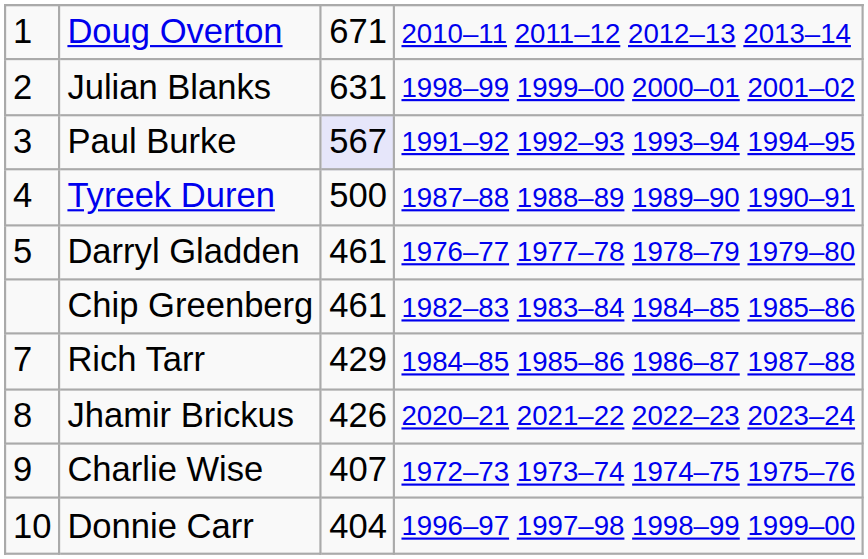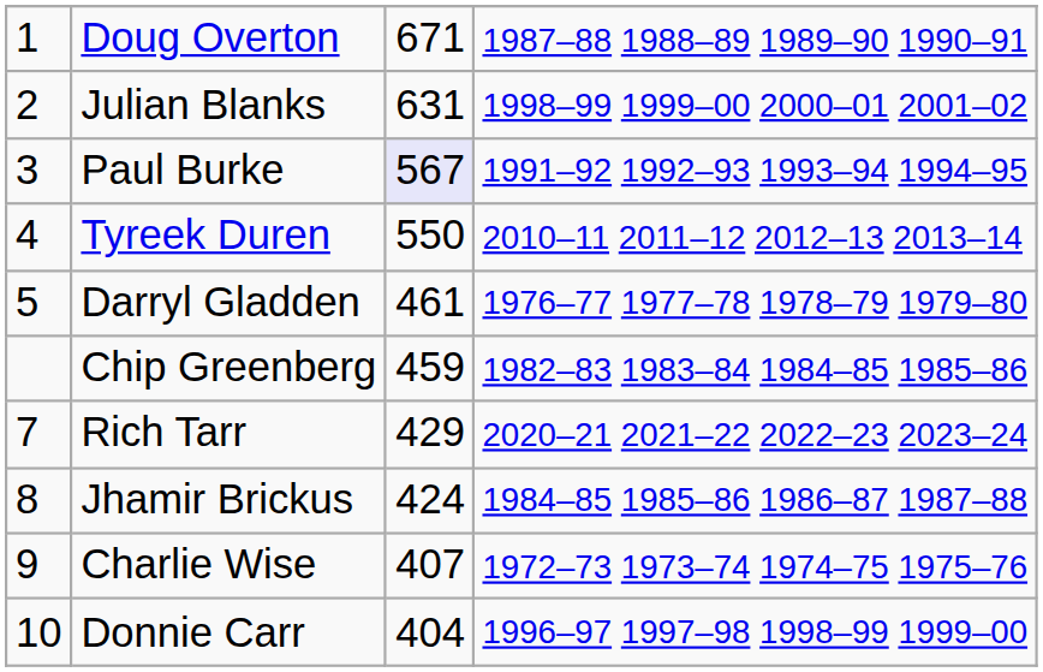 <table class="wikitable">
 <tr>
 </tr>
 <tr>
 <td>1</td>
 <td><a href='#'>Doug Overton</a></td>
 <td>671</td>
-<td style="font-size:80%;"><a href='#'>2010–11</a> <a href='#'>2011–12</a> <a href='#'>2012–13</a> <a href='#'>2013–14</a></td>
+<td style="font-size:80%;"><a href='#'>1987–88</a> <a href='#'>1988–89</a> <a href='#'>1989–90</a> <a href='#'>1990–91</a></td>
 </tr>
 <tr>
 <td>2</td>
 <td>Julian Blanks</td>
 <td>631</td>
 <td style="font-size:80%;"><a href='#'>1998–99</a> <a href='#'>1999–00</a> <a href='#'>2000–01</a> <a href='#'>2001–02</a></td>
 </tr>
 <tr>
 <td>3</td>
 <td>Paul Burke</td>
 <td style="background: lavender;">567</td>
 <td style="font-size:80%;"><a href='#'>1991–92</a> <a href='#'>1992–93</a> <a href='#'>1993–94</a> <a href='#'>1994–95</a></td>
 </tr>
 <tr>
 <td>4</td>
 <td><a href='#'>Tyreek Duren</a></td>
-<td>500</td>
-<td style="font-size:80%;"><a href='#'>1987–88</a> <a href='#'>1988–89</a> <a href='#'>1989–90</a> <a href='#'>1990–91</a></td>
+<td>550</td>
+<td style="font-size:80%;"><a href='#'>2010–11</a> <a href='#'>2011–12</a> <a href='#'>2012–13</a> <a href='#'>2013–14</a></td>
 </tr>
 <tr>
 <td>5</td>
 <td>Darryl Gladden</td>
 <td>461</td>
 <td style="font-size:80%;"><a href='#'>1976–77</a> <a href='#'>1977–78</a> <a href='#'>1978–79</a> <a href='#'>1979–80</a></td>
 </tr>
 <tr>
 <td></td>
 <td>Chip Greenberg</td>
-<td>461</td>
+<td>459</td>
 <td style="font-size:80%;"><a href='#'>1982–83</a> <a href='#'>1983–84</a> <a href='#'>1984–85</a> <a href='#'>1985–86</a></td>
 </tr>
 <tr>
 <td>7</td>
 <td>Rich Tarr</td>
 <td>429</td>
-<td style="font-size:80%;"><a href='#'>1984–85</a> <a href='#'>1985–86</a> <a href='#'>1986–87</a> <a href='#'>1987–88</a></td>
+<td style="font-size:80%;"><a href='#'>2020–21</a> <a href='#'>2021–22</a> <a href='#'>2022–23</a> <a href='#'>2023–24</a></td>
 </tr>
 <tr>
 <td>8</td>
 <td>Jhamir Brickus</td>
-<td>426</td>
-<td style="font-size:80%;"><a href='#'>2020–21</a> <a href='#'>2021–22</a> <a href='#'>2022–23</a> <a href='#'>2023–24</a></td>
+<td>424</td>
+<td style="font-size:80%;"><a href='#'>1984–85</a> <a href='#'>1985–86</a> <a href='#'>1986–87</a> <a href='#'>1987–88</a></td>
 </tr>
 <tr>
 <td>9</td>
 <td>Charlie Wise</td>
 <td>407</td>
 <td style="font-size:80%;"><a href='#'>1972–73</a> <a href='#'>1973–74</a> <a href='#'>1974–75</a> <a href='#'>1975–76</a></td>
 </tr>
 <tr>
 <td>10</td>
 <td>Donnie Carr</td>
 <td>404</td>
 <td style="font-size:80%;"><a href='#'>1996–97</a> <a href='#'>1997–98</a> <a href='#'>1998–99</a> <a href='#'>1999–00</a></td>
 </tr>
 </table>
